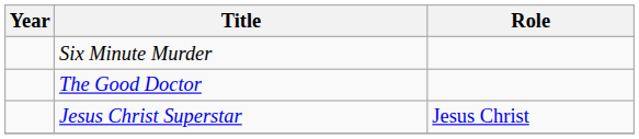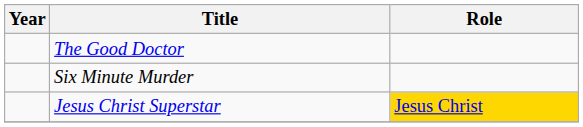 <table class="wikitable" style="width:500px">
 <tr>
 <th width=10>Year</th>
 <th>Title</th>
 <th>Role</th>
 </tr>
 <tr>
 <td></td>
+<td><em><a href='#'>The Good Doctor</a></em></td>
+<td></td>
+</tr>
+<tr>
+<td></td>
 <td><em>Six Minute Murder</em> </td>
 <td></td>
 </tr>
 <tr>
 <td></td>
-<td><em><a href='#'>The Good Doctor</a></em></td>
-<td></td>
-</tr>
-<tr>
-<td></td>
 <td><em><a href='#'>Jesus Christ Superstar</a></em></td>
-<td><a href='#'>Jesus Christ</a></td>
+<td style="background: gold;"><a href='#'>Jesus Christ</a></td>
 </tr>
 <tr>
 </tr>
 </table>
